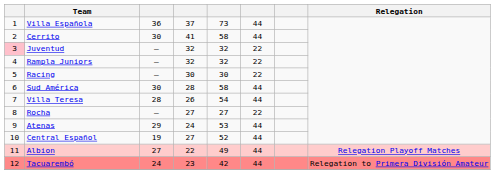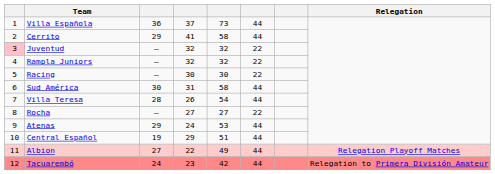 <table class="wikitable" style="text-align: center;">
 <tr>
 <th width=28><br></th>
 <th width=185>Team</th>
 <th width=50></th>
 <th width=50></th>
 <th width=50></th>
 <th width=50></th>
 <th width=50><br></th>
 <th>Relegation</th>
 </tr>
 <tr>
 <td>1</td>
 <td align="left"><a href='#'>Villa Española</a></td>
 <td>36</td>
 <td>37</td>
 <td>73</td>
 <td>44</td>
 <td><strong></strong></td>
 <td rowspan=10></td>
 </tr>
 <tr>
 <td>2</td>
 <td align="left"><a href='#'>Cerrito</a></td>
-<td>30</td>
+<td>29</td>
 <td>41</td>
 <td>58</td>
 <td>44</td>
 <td><strong></strong></td>
 </tr>
 <tr>
 <td style="background: pink;">3</td>
 <td align="left"><a href='#'>Juventud</a></td>
 <td>—</td>
 <td>32</td>
 <td>32</td>
 <td>22</td>
 <td><strong></strong></td>
 </tr>
 <tr>
 <td>4</td>
 <td align="left"><a href='#'>Rampla Juniors</a></td>
 <td>—</td>
 <td>32</td>
 <td>32</td>
 <td>22</td>
 <td><strong></strong></td>
 </tr>
 <tr>
 <td>5</td>
 <td align="left"><a href='#'>Racing</a></td>
 <td>—</td>
 <td>30</td>
 <td>30</td>
 <td>22</td>
 <td><strong></strong></td>
 </tr>
 <tr>
 <td>6</td>
 <td align="left"><a href='#'>Sud América</a></td>
 <td>30</td>
-<td>28</td>
+<td>31</td>
 <td>58</td>
 <td>44</td>
 <td><strong></strong></td>
 </tr>
 <tr>
 <td>7</td>
 <td align="left"><a href='#'>Villa Teresa</a></td>
 <td>28</td>
 <td>26</td>
 <td>54</td>
 <td>44</td>
 <td><strong></strong></td>
 </tr>
 <tr>
 <td>8</td>
 <td align="left"><a href='#'>Rocha</a></td>
 <td>—</td>
 <td>27</td>
 <td>27</td>
 <td>22</td>
 <td><strong></strong></td>
 </tr>
 <tr>
 <td>9</td>
 <td align="left"><a href='#'>Atenas</a></td>
 <td>29</td>
 <td>24</td>
 <td>53</td>
 <td>44</td>
 <td><strong></strong></td>
 </tr>
 <tr>
 <td>10</td>
 <td align="left"><a href='#'>Central Español</a></td>
 <td>19</td>
-<td>27</td>
-<td>52</td>
+<td>29</td>
+<td>51</td>
 <td>44</td>
 <td><strong></strong></td>
 </tr>
 <tr bgcolor=#FFCCCC>
 <td>11</td>
 <td align="left"><a href='#'>Albion</a></td>
 <td>27</td>
 <td>22</td>
 <td>49</td>
 <td>44</td>
 <td><strong></strong></td>
 <td><a href='#'>Relegation Playoff Matches</a></td>
 </tr>
 <tr bgcolor=#FF8888>
 <td>12</td>
 <td align="left"><a href='#'>Tacuarembó</a></td>
 <td>24</td>
 <td>23</td>
 <td>42</td>
 <td>44</td>
 <td><strong></strong></td>
 <td>Relegation to <a href='#'>Primera División Amateur</a></td>
 </tr>
 <tr>
 </tr>
 </table>
